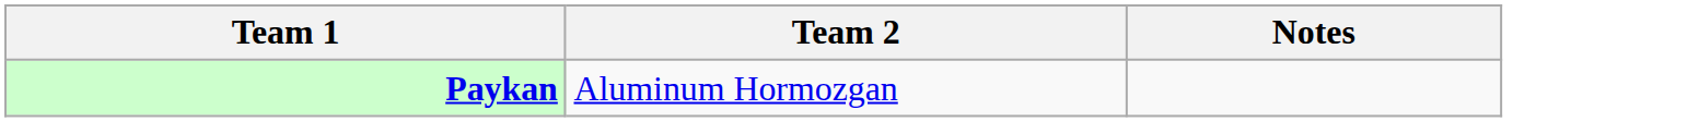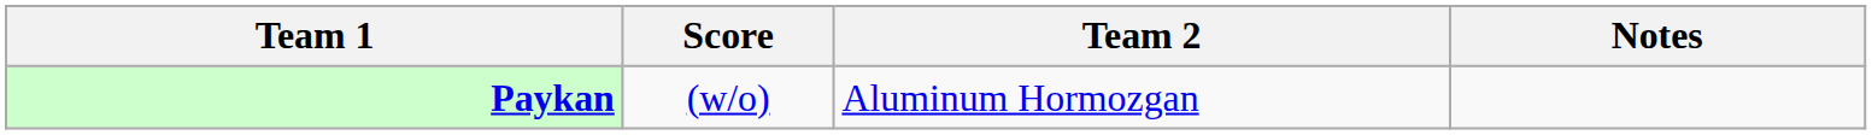 <table class="wikitable" style="text-align:center">
 <tr>
 <th width=250>Team 1</th>
+<th width=80>Score</th>
 <th width=250>Team 2</th>
 <th width=165>Notes</th>
 </tr>
 <tr>
 <td style="background:#cfc; text-align:right;"><strong><a href='#'>Paykan</a></strong></td>
+<td><a href='#'>(w/o)</a></td>
 <td style="text-align:left;"><a href='#'>Aluminum Hormozgan</a></td>
 <td></td>
 </tr>
 </table>
